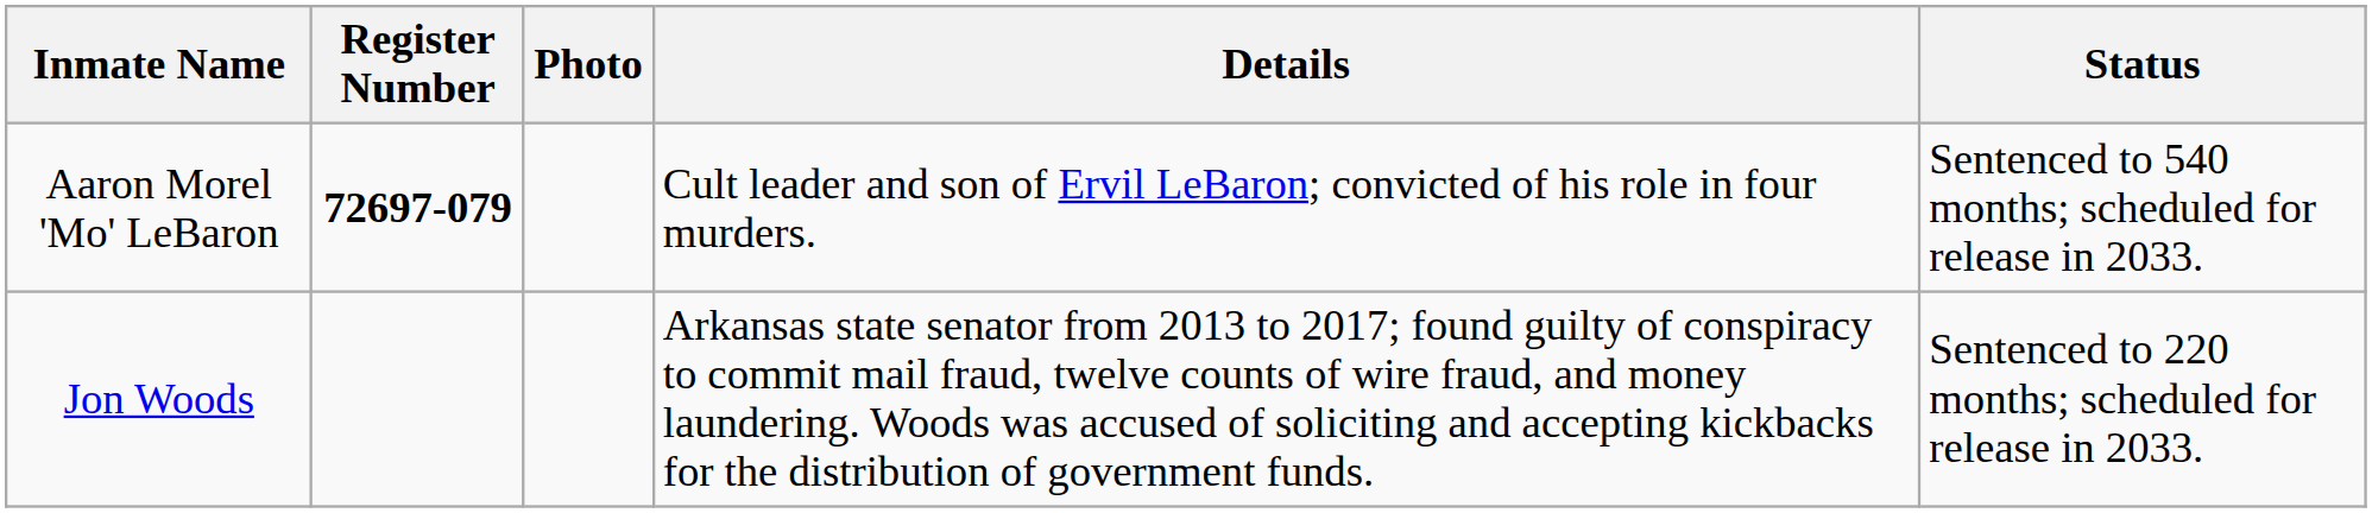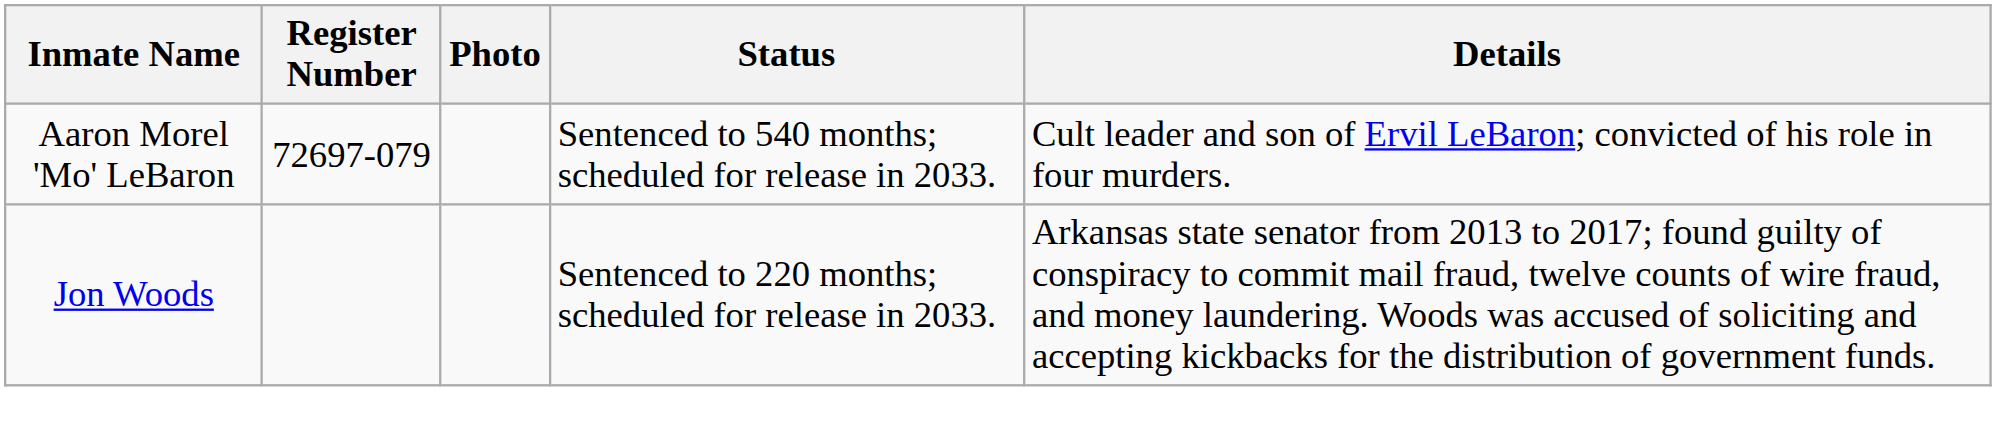 <table class="wikitable sortable">
 <tr>
 <th width=13%>Inmate Name</th>
 <th width=9%>Register Number</th>
 <th width=5%>Photo</th>
+<th width=24%>Status</th>
 <th width=54%>Details</th>
-<th width=24%>Status</th>
 </tr>
 <tr>
 <td align="center">Aaron Morel 'Mo' LeBaron</td>
-<td align="center"><strong>72697-079</strong></td>
+<td align="center">72697-079</td>
 <td></td>
+<td>Sentenced to 540 months; scheduled for release in 2033.</td>
 <td>Cult leader and son of <a href='#'>Ervil LeBaron</a>; convicted of his role in four murders.</td>
-<td>Sentenced to 540 months; scheduled for release in 2033.</td>
 </tr>
 <tr>
 <td align="center"><a href='#'>Jon Woods</a></td>
 <td align="center"></td>
 <td></td>
+<td>Sentenced to 220 months; scheduled for release in 2033.</td>
 <td>Arkansas state senator from 2013 to 2017; found guilty of conspiracy to commit mail fraud, twelve counts of wire fraud, and money laundering. Woods was accused of soliciting and accepting kickbacks for the distribution of government funds.</td>
-<td>Sentenced to 220 months; scheduled for release in 2033.</td>
 </tr>
 </table>
